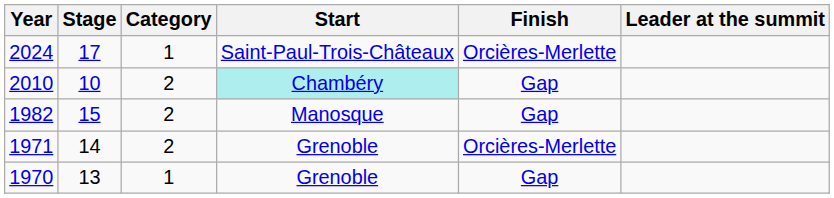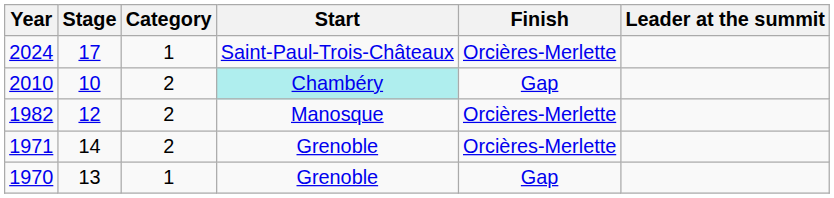 <table class="wikitable" style="text-align: center;">
 <tr>
 <th>Year</th>
 <th>Stage</th>
 <th>Category</th>
 <th>Start</th>
 <th>Finish</th>
 <th>Leader at the summit</th>
 </tr>
 <tr>
 <td><a href='#'>2024</a></td>
 <td><a href='#'>17</a></td>
 <td>1</td>
 <td><a href='#'>Saint-Paul-Trois-Châteaux</a></td>
 <td><a href='#'>Orcières-Merlette</a></td>
 <td align=left></td>
 </tr>
 <tr>
 <td><a href='#'>2010</a></td>
 <td><a href='#'>10</a></td>
 <td>2</td>
 <td style="background: paleturquoise;"><a href='#'>Chambéry</a></td>
 <td><a href='#'>Gap</a></td>
 <td align=left></td>
 </tr>
 <tr>
 <td><a href='#'>1982</a></td>
-<td><a href='#'>15</a></td>
+<td><a href='#'>12</a></td>
 <td>2</td>
 <td><a href='#'>Manosque</a></td>
-<td><a href='#'>Gap</a></td>
+<td><a href='#'>Orcières-Merlette</a></td>
 <td align=left></td>
 </tr>
 <tr>
 <td><a href='#'>1971</a></td>
 <td>14</td>
 <td>2</td>
 <td><a href='#'>Grenoble</a></td>
 <td><a href='#'>Orcières-Merlette</a></td>
 <td align=left></td>
 </tr>
 <tr>
 <td><a href='#'>1970</a></td>
 <td>13</td>
 <td>1</td>
 <td><a href='#'>Grenoble</a></td>
 <td><a href='#'>Gap</a></td>
 <td align=left></td>
 </tr>
 </table>
